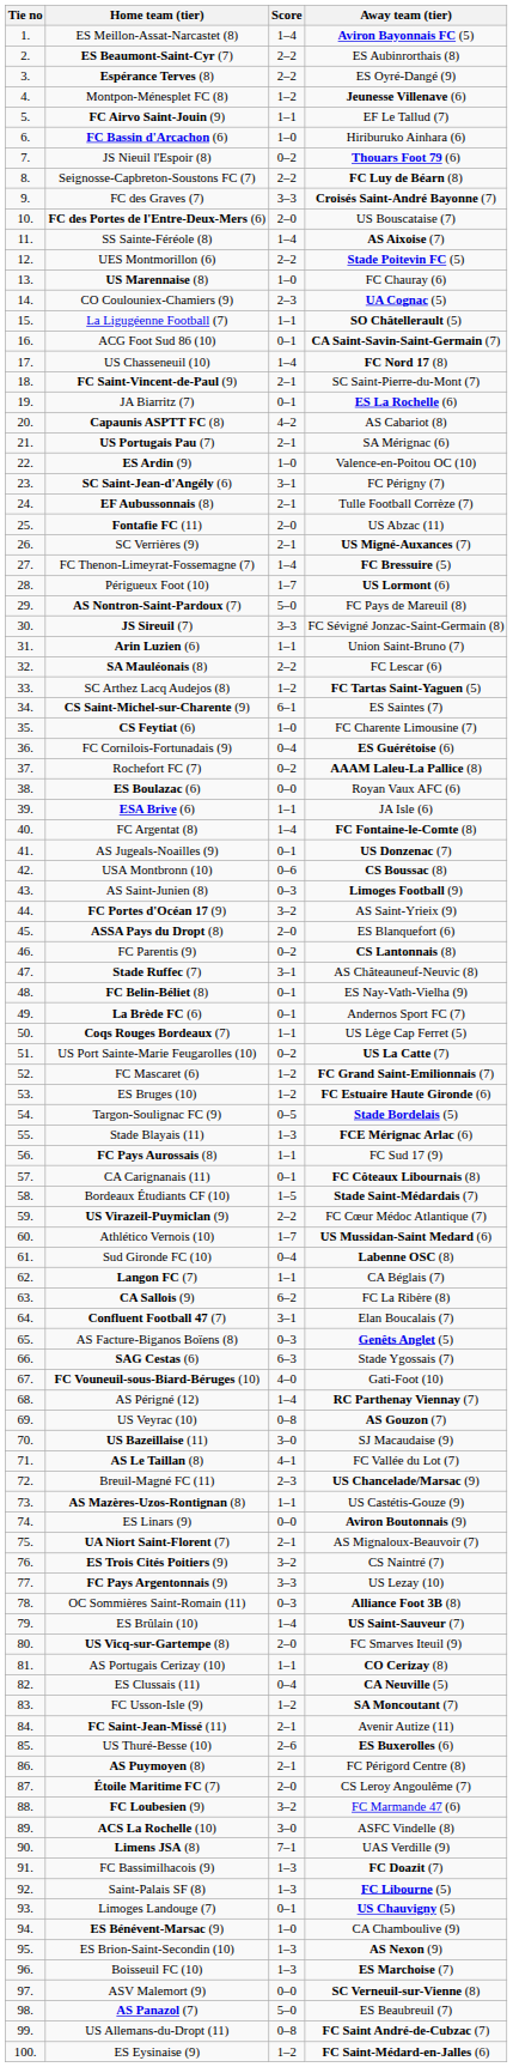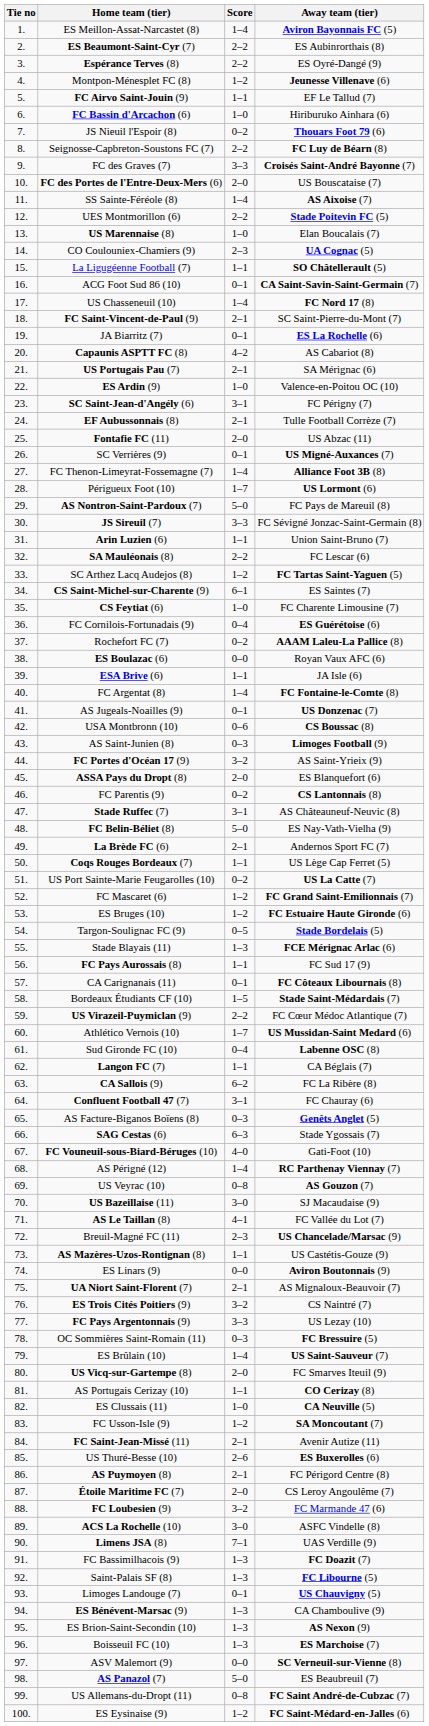 <table class="wikitable" style="text-align: center">
 <tr>
 <th>Tie no</th>
 <th>Home team (tier)</th>
 <th>Score</th>
 <th>Away team (tier)</th>
 </tr>
 <tr>
 <td>1.</td>
 <td>ES Meillon-Assat-Narcastet (8)</td>
 <td>1–4</td>
 <td><strong><a href='#'>Aviron Bayonnais FC</a></strong> (5)</td>
 </tr>
 <tr>
 <td>2.</td>
 <td><strong>ES Beaumont-Saint-Cyr</strong> (7)</td>
 <td>2–2 </td>
 <td>ES Aubinrorthais (8)</td>
 </tr>
 <tr>
 <td>3.</td>
 <td><strong>Espérance Terves</strong> (8)</td>
 <td>2–2 </td>
 <td>ES Oyré-Dangé (9)</td>
 </tr>
 <tr>
 <td>4.</td>
 <td>Montpon-Ménesplet FC (8)</td>
 <td>1–2</td>
 <td><strong>Jeunesse Villenave</strong> (6)</td>
 </tr>
 <tr>
 <td>5.</td>
 <td><strong>FC Airvo Saint-Jouin</strong> (9)</td>
 <td>1–1 </td>
 <td>EF Le Tallud (7)</td>
 </tr>
 <tr>
 <td>6.</td>
 <td><strong><a href='#'>FC Bassin d'Arcachon</a></strong> (6)</td>
 <td>1–0</td>
 <td>Hiriburuko Ainhara (6)</td>
 </tr>
 <tr>
 <td>7.</td>
 <td>JS Nieuil l'Espoir (8)</td>
 <td>0–2</td>
 <td><strong><a href='#'>Thouars Foot 79</a></strong> (6)</td>
 </tr>
 <tr>
 <td>8.</td>
 <td>Seignosse-Capbreton-Soustons FC (7)</td>
 <td>2–2 </td>
 <td><strong>FC Luy de Béarn</strong> (8)</td>
 </tr>
 <tr>
 <td>9.</td>
 <td>FC des Graves (7)</td>
 <td>3–3 </td>
 <td><strong>Croisés Saint-André Bayonne</strong> (7)</td>
 </tr>
 <tr>
 <td>10.</td>
 <td><strong>FC des Portes de l'Entre-Deux-Mers</strong> (6)</td>
 <td>2–0</td>
 <td>US Bouscataise (7)</td>
 </tr>
 <tr>
 <td>11.</td>
 <td>SS Sainte-Féréole (8)</td>
 <td>1–4</td>
 <td><strong>AS Aixoise</strong> (7)</td>
 </tr>
 <tr>
 <td>12.</td>
 <td>UES Montmorillon (6)</td>
 <td>2–2 </td>
 <td><strong><a href='#'>Stade Poitevin FC</a></strong> (5)</td>
 </tr>
 <tr>
 <td>13.</td>
 <td><strong>US Marennaise</strong> (8)</td>
 <td>1–0</td>
-<td>FC Chauray (6)</td>
+<td>Elan Boucalais (7)</td>
 </tr>
 <tr>
 <td>14.</td>
 <td>CO Coulouniex-Chamiers (9)</td>
 <td>2–3</td>
 <td><strong><a href='#'>UA Cognac</a></strong> (5)</td>
 </tr>
 <tr>
 <td>15.</td>
 <td><a href='#'>La Ligugéenne Football</a> (7)</td>
 <td>1–1 </td>
 <td><strong>SO Châtellerault</strong> (5)</td>
 </tr>
 <tr>
 <td>16.</td>
 <td>ACG Foot Sud 86 (10)</td>
 <td>0–1</td>
 <td><strong>CA Saint-Savin-Saint-Germain</strong> (7)</td>
 </tr>
 <tr>
 <td>17.</td>
 <td>US Chasseneuil (10)</td>
 <td>1–4</td>
 <td><strong>FC Nord 17</strong> (8)</td>
 </tr>
 <tr>
 <td>18.</td>
 <td><strong>FC Saint-Vincent-de-Paul</strong> (9)</td>
 <td>2–1</td>
 <td>SC Saint-Pierre-du-Mont (7)</td>
 </tr>
 <tr>
 <td>19.</td>
 <td>JA Biarritz (7)</td>
 <td>0–1</td>
 <td><strong><a href='#'>ES La Rochelle</a></strong> (6)</td>
 </tr>
 <tr>
 <td>20.</td>
 <td><strong>Capaunis ASPTT FC</strong> (8)</td>
 <td>4–2</td>
 <td>AS Cabariot (8)</td>
 </tr>
 <tr>
 <td>21.</td>
 <td><strong>US Portugais Pau</strong> (7)</td>
 <td>2–1</td>
 <td>SA Mérignac (6)</td>
 </tr>
 <tr>
 <td>22.</td>
 <td><strong>ES Ardin</strong> (9)</td>
 <td>1–0</td>
 <td>Valence-en-Poitou OC (10)</td>
 </tr>
 <tr>
 <td>23.</td>
 <td><strong>SC Saint-Jean-d'Angély</strong> (6)</td>
 <td>3–1</td>
 <td>FC Périgny (7)</td>
 </tr>
 <tr>
 <td>24.</td>
 <td><strong>EF Aubussonnais</strong> (8)</td>
 <td>2–1</td>
 <td>Tulle Football Corrèze (7)</td>
 </tr>
 <tr>
 <td>25.</td>
 <td><strong>Fontafie FC</strong> (11)</td>
 <td>2–0</td>
 <td>US Abzac (11)</td>
 </tr>
 <tr>
 <td>26.</td>
 <td>SC Verrières (9)</td>
-<td>2–1</td>
+<td>0–1</td>
 <td><strong>US Migné-Auxances</strong> (7)</td>
 </tr>
 <tr>
 <td>27.</td>
 <td>FC Thenon-Limeyrat-Fossemagne (7)</td>
 <td>1–4</td>
-<td><strong>FC Bressuire</strong> (5)</td>
+<td><strong>Alliance Foot 3B</strong> (8)</td>
 </tr>
 <tr>
 <td>28.</td>
 <td>Périgueux Foot (10)</td>
 <td>1–7</td>
 <td><strong>US Lormont</strong> (6)</td>
 </tr>
 <tr>
 <td>29.</td>
 <td><strong>AS Nontron-Saint-Pardoux</strong> (7)</td>
 <td>5–0</td>
 <td>FC Pays de Mareuil (8)</td>
 </tr>
 <tr>
 <td>30.</td>
 <td><strong>JS Sireuil</strong> (7)</td>
 <td>3–3 </td>
 <td>FC Sévigné Jonzac-Saint-Germain (8)</td>
 </tr>
 <tr>
 <td>31.</td>
 <td><strong>Arin Luzien</strong> (6)</td>
 <td>1–1 </td>
 <td>Union Saint-Bruno (7)</td>
 </tr>
 <tr>
 <td>32.</td>
 <td><strong>SA Mauléonais</strong> (8)</td>
 <td>2–2 </td>
 <td>FC Lescar (6)</td>
 </tr>
 <tr>
 <td>33.</td>
 <td>SC Arthez Lacq Audejos (8)</td>
 <td>1–2</td>
 <td><strong>FC Tartas Saint-Yaguen</strong> (5)</td>
 </tr>
 <tr>
 <td>34.</td>
 <td><strong>CS Saint-Michel-sur-Charente</strong> (9)</td>
 <td>6–1</td>
 <td>ES Saintes (7)</td>
 </tr>
 <tr>
 <td>35.</td>
 <td><strong>CS Feytiat</strong> (6)</td>
 <td>1–0</td>
 <td>FC Charente Limousine (7)</td>
 </tr>
 <tr>
 <td>36.</td>
 <td>FC Cornilois-Fortunadais (9)</td>
 <td>0–4</td>
 <td><strong>ES Guérétoise</strong> (6)</td>
 </tr>
 <tr>
 <td>37.</td>
 <td>Rochefort FC (7)</td>
 <td>0–2</td>
 <td><strong>AAAM Laleu-La Pallice</strong> (8)</td>
 </tr>
 <tr>
 <td>38.</td>
 <td><strong>ES Boulazac</strong> (6)</td>
 <td>0–0 </td>
 <td>Royan Vaux AFC (6)</td>
 </tr>
 <tr>
 <td>39.</td>
 <td><strong><a href='#'>ESA Brive</a></strong> (6)</td>
 <td>1–1 </td>
 <td>JA Isle (6)</td>
 </tr>
 <tr>
 <td>40.</td>
 <td>FC Argentat (8)</td>
 <td>1–4</td>
 <td><strong>FC Fontaine-le-Comte</strong> (8)</td>
 </tr>
 <tr>
 <td>41.</td>
 <td>AS Jugeals-Noailles (9)</td>
 <td>0–1</td>
 <td><strong>US Donzenac</strong> (7)</td>
 </tr>
 <tr>
 <td>42.</td>
 <td>USA Montbronn (10)</td>
 <td>0–6</td>
 <td><strong>CS Boussac</strong> (8)</td>
 </tr>
 <tr>
 <td>43.</td>
 <td>AS Saint-Junien (8)</td>
 <td>0–3</td>
 <td><strong>Limoges Football</strong> (9)</td>
 </tr>
 <tr>
 <td>44.</td>
 <td><strong>FC Portes d'Océan 17</strong> (9)</td>
 <td>3–2</td>
 <td>AS Saint-Yrieix (9)</td>
 </tr>
 <tr>
 <td>45.</td>
 <td><strong>ASSA Pays du Dropt</strong> (8)</td>
 <td>2–0</td>
 <td>ES Blanquefort (6)</td>
 </tr>
 <tr>
 <td>46.</td>
 <td>FC Parentis (9)</td>
 <td>0–2</td>
 <td><strong>CS Lantonnais</strong> (8)</td>
 </tr>
 <tr>
 <td>47.</td>
 <td><strong>Stade Ruffec</strong> (7)</td>
 <td>3–1</td>
 <td>AS Châteauneuf-Neuvic (8)</td>
 </tr>
 <tr>
 <td>48.</td>
 <td><strong>FC Belin-Béliet</strong> (8)</td>
-<td>0–1</td>
+<td>5–0</td>
 <td>ES Nay-Vath-Vielha (9)</td>
 </tr>
 <tr>
 <td>49.</td>
 <td><strong>La Brède FC</strong> (6)</td>
-<td>0–1</td>
+<td>2–1</td>
 <td>Andernos Sport FC (7)</td>
 </tr>
 <tr>
 <td>50.</td>
 <td><strong>Coqs Rouges Bordeaux</strong> (7)</td>
 <td>1–1 </td>
 <td>US Lège Cap Ferret (5)</td>
 </tr>
 <tr>
 <td>51.</td>
 <td>US Port Sainte-Marie Feugarolles (10)</td>
 <td>0–2</td>
 <td><strong>US La Catte</strong> (7)</td>
 </tr>
 <tr>
 <td>52.</td>
 <td>FC Mascaret (6)</td>
 <td>1–2</td>
 <td><strong>FC Grand Saint-Emilionnais</strong> (7)</td>
 </tr>
 <tr>
 <td>53.</td>
 <td>ES Bruges (10)</td>
 <td>1–2</td>
 <td><strong>FC Estuaire Haute Gironde</strong> (6)</td>
 </tr>
 <tr>
 <td>54.</td>
 <td>Targon-Soulignac FC (9)</td>
 <td>0–5</td>
 <td><strong><a href='#'>Stade Bordelais</a></strong> (5)</td>
 </tr>
 <tr>
 <td>55.</td>
 <td>Stade Blayais (11)</td>
 <td>1–3</td>
 <td><strong>FCE Mérignac Arlac</strong> (6)</td>
 </tr>
 <tr>
 <td>56.</td>
 <td><strong>FC Pays Aurossais</strong> (8)</td>
 <td>1–1 </td>
 <td>FC Sud 17 (9)</td>
 </tr>
 <tr>
 <td>57.</td>
 <td>CA Carignanais (11)</td>
 <td>0–1</td>
 <td><strong>FC Côteaux Libournais</strong> (8)</td>
 </tr>
 <tr>
 <td>58.</td>
 <td>Bordeaux Étudiants CF (10)</td>
 <td>1–5</td>
 <td><strong>Stade Saint-Médardais</strong> (7)</td>
 </tr>
 <tr>
 <td>59.</td>
 <td><strong>US Virazeil-Puymiclan</strong> (9)</td>
 <td>2–2 </td>
 <td>FC Cœur Médoc Atlantique (7)</td>
 </tr>
 <tr>
 <td>60.</td>
 <td>Athlético Vernois (10)</td>
 <td>1–7</td>
 <td><strong>US Mussidan-Saint Medard</strong> (6)</td>
 </tr>
 <tr>
 <td>61.</td>
 <td>Sud Gironde FC (10)</td>
 <td>0–4</td>
 <td><strong>Labenne OSC</strong> (8)</td>
 </tr>
 <tr>
 <td>62.</td>
 <td><strong>Langon FC</strong> (7)</td>
 <td>1–1 </td>
 <td>CA Béglais (7)</td>
 </tr>
 <tr>
 <td>63.</td>
 <td><strong>CA Sallois</strong> (9)</td>
 <td>6–2</td>
 <td>FC La Ribère (8)</td>
 </tr>
 <tr>
 <td>64.</td>
 <td><strong>Confluent Football 47</strong> (7)</td>
 <td>3–1</td>
-<td>Elan Boucalais (7)</td>
+<td>FC Chauray (6)</td>
 </tr>
 <tr>
 <td>65.</td>
 <td>AS Facture-Biganos Boïens (8)</td>
 <td>0–3</td>
 <td><strong><a href='#'>Genêts Anglet</a></strong> (5)</td>
 </tr>
 <tr>
 <td>66.</td>
 <td><strong>SAG Cestas</strong> (6)</td>
 <td>6–3</td>
 <td>Stade Ygossais (7)</td>
 </tr>
 <tr>
 <td>67.</td>
 <td><strong>FC Vouneuil-sous-Biard-Béruges</strong> (10)</td>
 <td>4–0</td>
 <td>Gati-Foot (10)</td>
 </tr>
 <tr>
 <td>68.</td>
 <td>AS Périgné (12)</td>
 <td>1–4</td>
 <td><strong>RC Parthenay Viennay</strong> (7)</td>
 </tr>
 <tr>
 <td>69.</td>
 <td>US Veyrac (10)</td>
 <td>0–8</td>
 <td><strong>AS Gouzon</strong> (7)</td>
 </tr>
 <tr>
 <td>70.</td>
 <td><strong>US Bazeillaise</strong> (11)</td>
 <td>3–0</td>
 <td>SJ Macaudaise (9)</td>
 </tr>
 <tr>
 <td>71.</td>
 <td><strong>AS Le Taillan</strong> (8)</td>
 <td>4–1</td>
 <td>FC Vallée du Lot (7)</td>
 </tr>
 <tr>
 <td>72.</td>
 <td>Breuil-Magné FC (11)</td>
 <td>2–3</td>
 <td><strong>US Chancelade/Marsac</strong> (9)</td>
 </tr>
 <tr>
 <td>73.</td>
 <td><strong>AS Mazères-Uzos-Rontignan</strong> (8)</td>
 <td>1–1 </td>
 <td>US Castétis-Gouze (9)</td>
 </tr>
 <tr>
 <td>74.</td>
 <td>ES Linars (9)</td>
 <td>0–0 </td>
 <td><strong>Aviron Boutonnais</strong> (9)</td>
 </tr>
 <tr>
 <td>75.</td>
 <td><strong>UA Niort Saint-Florent</strong> (7)</td>
 <td>2–1</td>
 <td>AS Mignaloux-Beauvoir (7)</td>
 </tr>
 <tr>
 <td>76.</td>
 <td><strong>ES Trois Cités Poitiers</strong> (9)</td>
 <td>3–2</td>
 <td>CS Naintré (7)</td>
 </tr>
 <tr>
 <td>77.</td>
 <td><strong>FC Pays Argentonnais</strong> (9)</td>
 <td>3–3 </td>
 <td>US Lezay (10)</td>
 </tr>
 <tr>
 <td>78.</td>
 <td>OC Sommières Saint-Romain (11)</td>
 <td>0–3</td>
-<td><strong>Alliance Foot 3B</strong> (8)</td>
+<td><strong>FC Bressuire</strong> (5)</td>
 </tr>
 <tr>
 <td>79.</td>
 <td>ES Brûlain (10)</td>
 <td>1–4</td>
 <td><strong>US Saint-Sauveur</strong> (7)</td>
 </tr>
 <tr>
 <td>80.</td>
 <td><strong>US Vicq-sur-Gartempe</strong> (8)</td>
 <td>2–0</td>
 <td>FC Smarves Iteuil (9)</td>
 </tr>
 <tr>
 <td>81.</td>
 <td>AS Portugais Cerizay (10)</td>
 <td>1–1 </td>
 <td><strong>CO Cerizay</strong> (8)</td>
 </tr>
 <tr>
 <td>82.</td>
 <td>ES Clussais (11)</td>
-<td>0–4</td>
+<td>1–0</td>
 <td><strong>CA Neuville</strong> (5)</td>
 </tr>
 <tr>
 <td>83.</td>
 <td>FC Usson-Isle (9)</td>
 <td>1–2</td>
 <td><strong>SA Moncoutant</strong> (7)</td>
 </tr>
 <tr>
 <td>84.</td>
 <td><strong>FC Saint-Jean-Missé</strong> (11)</td>
 <td>2–1</td>
 <td>Avenir Autize (11)</td>
 </tr>
 <tr>
 <td>85.</td>
 <td>US Thuré-Besse (10)</td>
 <td>2–6</td>
 <td><strong>ES Buxerolles</strong> (6)</td>
 </tr>
 <tr>
 <td>86.</td>
 <td><strong>AS Puymoyen</strong> (8)</td>
 <td>2–1</td>
 <td>FC Périgord Centre (8)</td>
 </tr>
 <tr>
 <td>87.</td>
 <td><strong>Étoile Maritime FC</strong> (7)</td>
 <td>2–0</td>
 <td>CS Leroy Angoulême (7)</td>
 </tr>
 <tr>
 <td>88.</td>
 <td><strong>FC Loubesien</strong> (9)</td>
 <td>3–2</td>
 <td><a href='#'>FC Marmande 47</a> (6)</td>
 </tr>
 <tr>
 <td>89.</td>
 <td><strong>ACS La Rochelle</strong> (10)</td>
 <td>3–0</td>
 <td>ASFC Vindelle (8)</td>
 </tr>
 <tr>
 <td>90.</td>
 <td><strong>Limens JSA</strong> (8)</td>
 <td>7–1</td>
 <td>UAS Verdille (9)</td>
 </tr>
 <tr>
 <td>91.</td>
 <td>FC Bassimilhacois (9)</td>
 <td>1–3</td>
 <td><strong>FC Doazit</strong> (7)</td>
 </tr>
 <tr>
 <td>92.</td>
 <td>Saint-Palais SF (8)</td>
 <td>1–3</td>
 <td><strong><a href='#'>FC Libourne</a></strong> (5)</td>
 </tr>
 <tr>
 <td>93.</td>
 <td>Limoges Landouge (7)</td>
 <td>0–1</td>
 <td><strong><a href='#'>US Chauvigny</a></strong> (5)</td>
 </tr>
 <tr>
 <td>94.</td>
 <td><strong>ES Bénévent-Marsac</strong> (9)</td>
-<td>1–0</td>
+<td>1–3</td>
 <td>CA Chamboulive (9)</td>
 </tr>
 <tr>
 <td>95.</td>
 <td>ES Brion-Saint-Secondin (10)</td>
 <td>1–3</td>
 <td><strong>AS Nexon</strong> (9)</td>
 </tr>
 <tr>
 <td>96.</td>
 <td>Boisseuil FC (10)</td>
 <td>1–3</td>
 <td><strong>ES Marchoise</strong> (7)</td>
 </tr>
 <tr>
 <td>97.</td>
 <td>ASV Malemort (9)</td>
 <td>0–0 </td>
 <td><strong>SC Verneuil-sur-Vienne</strong> (8)</td>
 </tr>
 <tr>
 <td>98.</td>
 <td><strong><a href='#'>AS Panazol</a></strong> (7)</td>
 <td>5–0</td>
 <td>ES Beaubreuil (7)</td>
 </tr>
 <tr>
 <td>99.</td>
 <td>US Allemans-du-Dropt (11)</td>
 <td>0–8</td>
 <td><strong>FC Saint André-de-Cubzac</strong> (7)</td>
 </tr>
 <tr>
 <td>100.</td>
 <td>ES Eysinaise (9)</td>
 <td>1–2</td>
 <td><strong>FC Saint-Médard-en-Jalles</strong> (6)</td>
 </tr>
 </table>
